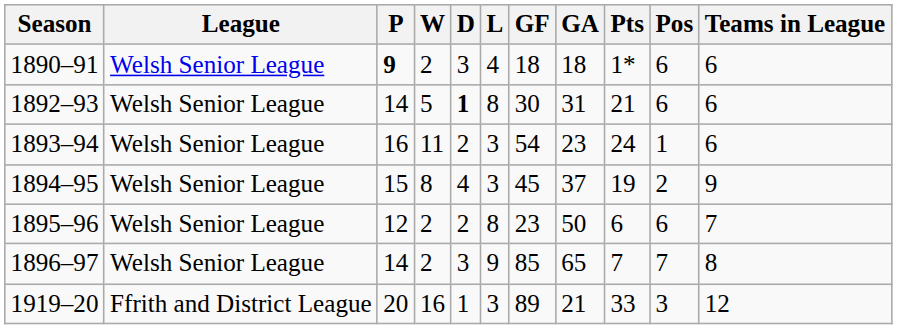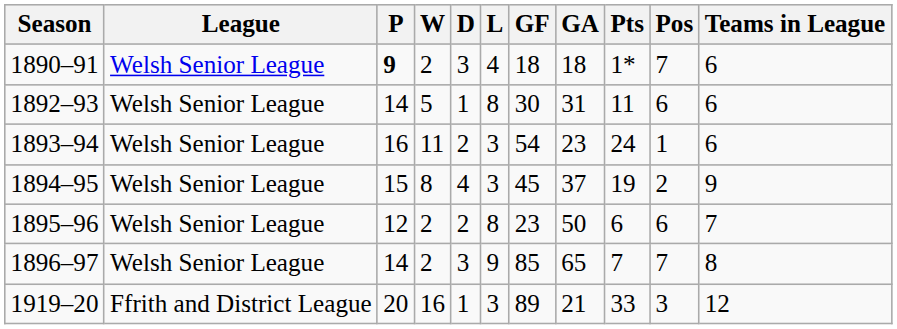 <table class="wikitable">
 <tr>
 <th>Season</th>
 <th>League</th>
 <th>P</th>
 <th>W</th>
 <th>D</th>
 <th>L</th>
 <th>GF</th>
 <th>GA</th>
 <th>Pts</th>
 <th>Pos</th>
 <th>Teams in League</th>
 </tr>
 <tr>
 <td>1890–91</td>
 <td><a href='#'>Welsh Senior League</a></td>
 <td><strong>9</strong></td>
 <td>2</td>
 <td>3</td>
 <td>4</td>
 <td>18</td>
 <td>18</td>
 <td>1*</td>
-<td>6</td>
+<td>7</td>
 <td>6</td>
 </tr>
 <tr>
 <td>1892–93</td>
 <td>Welsh Senior League</td>
 <td>14</td>
 <td>5</td>
-<td><strong>1</strong></td>
+<td>1</td>
 <td>8</td>
 <td>30</td>
 <td>31</td>
-<td>21</td>
+<td>11</td>
 <td>6</td>
 <td>6</td>
 </tr>
 <tr>
 <td>1893–94</td>
 <td>Welsh Senior League</td>
 <td>16</td>
 <td>11</td>
 <td>2</td>
 <td>3</td>
 <td>54</td>
 <td>23</td>
 <td>24</td>
 <td>1</td>
 <td>6</td>
 </tr>
 <tr>
 <td>1894–95</td>
 <td>Welsh Senior League</td>
 <td>15</td>
 <td>8</td>
 <td>4</td>
 <td>3</td>
 <td>45</td>
 <td>37</td>
 <td>19</td>
 <td>2</td>
 <td>9</td>
 </tr>
 <tr>
 <td>1895–96</td>
 <td>Welsh Senior League</td>
 <td>12</td>
 <td>2</td>
 <td>2</td>
 <td>8</td>
 <td>23</td>
 <td>50</td>
 <td>6</td>
 <td>6</td>
 <td>7</td>
 </tr>
 <tr>
 <td>1896–97</td>
 <td>Welsh Senior League</td>
 <td>14</td>
 <td>2</td>
 <td>3</td>
 <td>9</td>
 <td>85</td>
 <td>65</td>
 <td>7</td>
 <td>7</td>
 <td>8</td>
 </tr>
 <tr>
 <td>1919–20</td>
 <td>Ffrith and District League</td>
 <td>20</td>
 <td>16</td>
 <td>1</td>
 <td>3</td>
 <td>89</td>
 <td>21</td>
 <td>33</td>
 <td>3</td>
 <td>12</td>
 </tr>
 </table>
